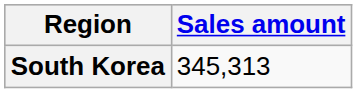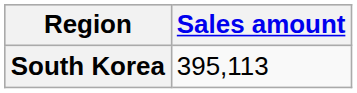 <table class="wikitable sortable plainrowheaders">
 <tr>
 <th scope="col">Region</th>
 <th scope="col"><a href='#'>Sales amount</a></th>
 </tr>
 <tr>
 <th scope="row">South Korea</th>
-<td>345,313</td>
+<td>395,113</td>
 </tr>
 </table>
